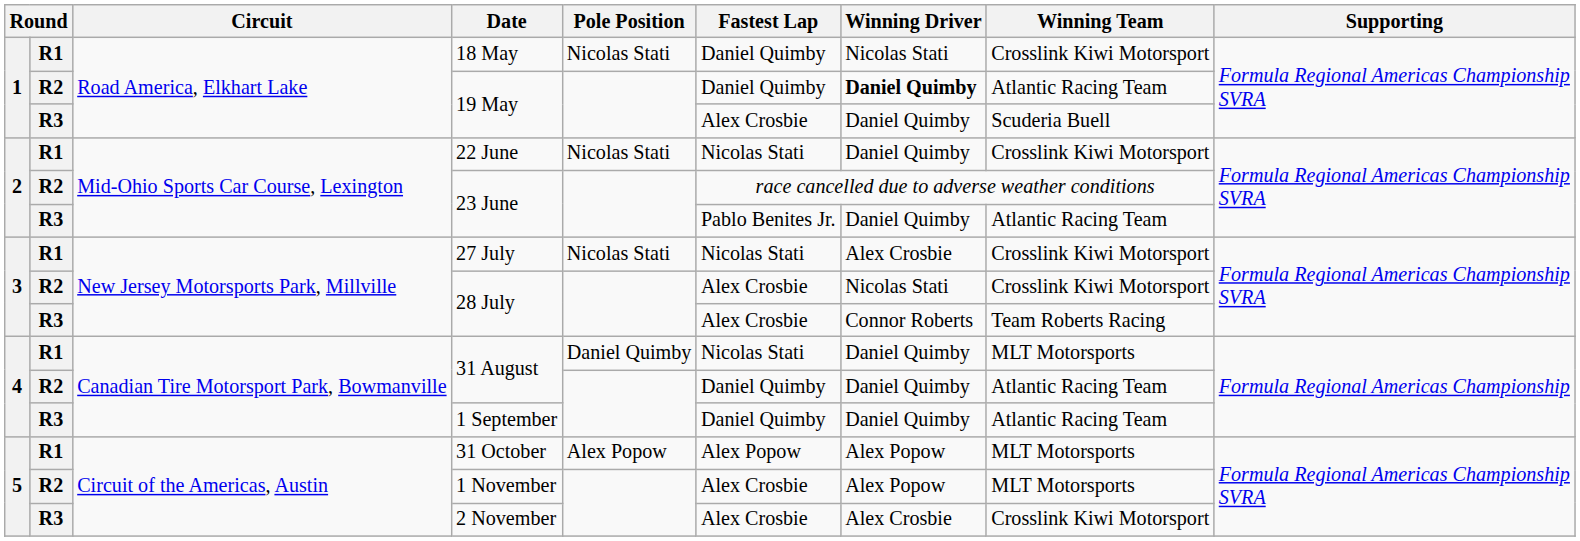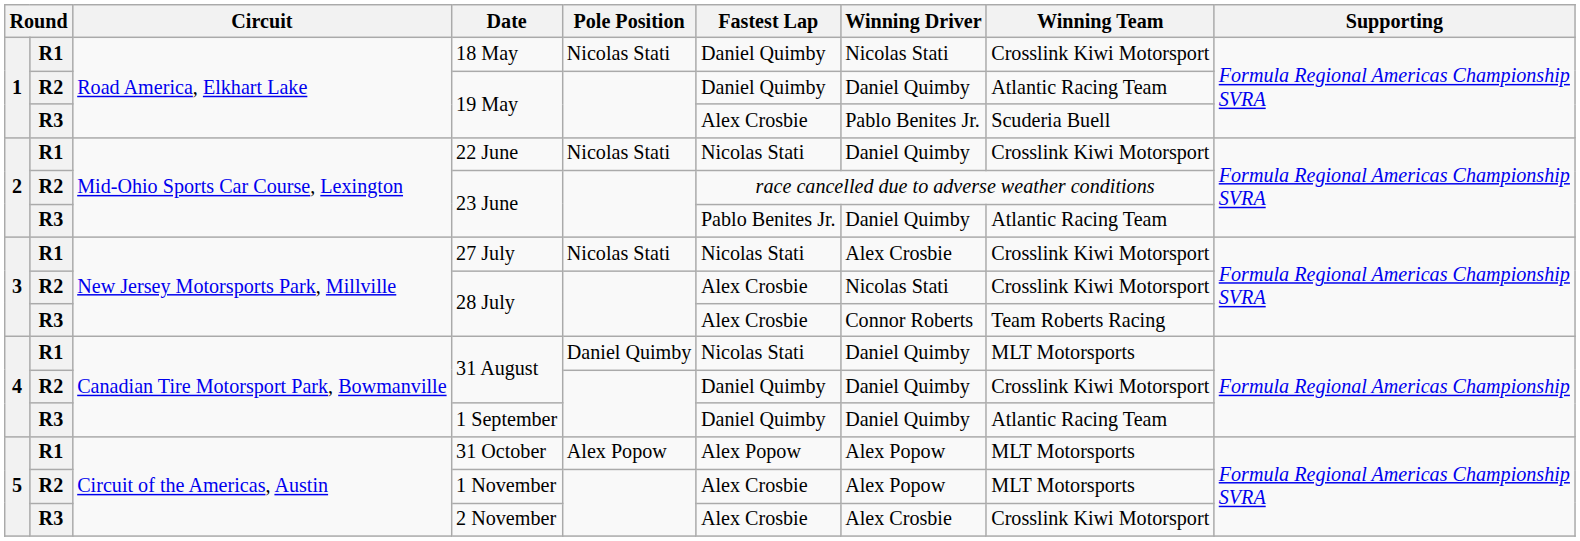 <table class="wikitable" style="font-size:85%;">
 <tr>
 <th colspan=2>Round</th>
 <th>Circuit</th>
 <th>Date</th>
 <th>Pole Position</th>
 <th>Fastest Lap</th>
 <th>Winning Driver</th>
 <th>Winning Team</th>
 <th>Supporting</th>
 </tr>
 <tr>
 <th rowspan=3>1</th>
 <th>R1</th>
 <td rowspan=3 nowrap> <a href='#'>Road America</a>, <a href='#'>Elkhart Lake</a></td>
 <td>18 May</td>
 <td nowrap> Nicolas Stati</td>
 <td> Daniel Quimby</td>
 <td nowrap> Nicolas Stati</td>
 <td nowrap> Crosslink Kiwi Motorsport</td>
 <td rowspan=3 nowrap><em><a href='#'>Formula Regional Americas Championship</a><br><a href='#'>SVRA</a></em></td>
 </tr>
 <tr>
 <th>R2</th>
 <td rowspan=2>19 May</td>
 <td rowspan=2></td>
 <td> Daniel Quimby</td>
-<td><strong> Daniel Quimby</strong></td>
+<td> Daniel Quimby</td>
 <td> Atlantic Racing Team</td>
 </tr>
 <tr>
 <th>R3</th>
 <td> Alex Crosbie</td>
-<td nowrap> Daniel Quimby</td>
+<td nowrap> Pablo Benites Jr.</td>
 <td> Scuderia Buell</td>
 </tr>
 <tr>
 <th rowspan=3>2</th>
 <th>R1</th>
 <td rowspan=3> <a href='#'>Mid-Ohio Sports Car Course</a>, <a href='#'>Lexington</a></td>
 <td>22 June</td>
 <td> Nicolas Stati</td>
 <td> Nicolas Stati</td>
 <td> Daniel Quimby</td>
 <td> Crosslink Kiwi Motorsport</td>
 <td rowspan=3><em><a href='#'>Formula Regional Americas Championship</a><br><a href='#'>SVRA</a></em></td>
 </tr>
 <tr>
 <th>R2</th>
 <td rowspan=2>23 June</td>
 <td rowspan=2></td>
 <td colspan=3 align="center"><em>race cancelled due to adverse weather conditions</em></td>
 </tr>
 <tr>
 <th>R3</th>
 <td nowrap> Pablo Benites Jr.</td>
 <td> Daniel Quimby</td>
 <td> Atlantic Racing Team</td>
 </tr>
 <tr>
 <th rowspan=3>3</th>
 <th>R1</th>
 <td rowspan=3> <a href='#'>New Jersey Motorsports Park</a>, <a href='#'>Millville</a></td>
 <td>27 July</td>
 <td> Nicolas Stati</td>
 <td> Nicolas Stati</td>
 <td> Alex Crosbie</td>
 <td> Crosslink Kiwi Motorsport</td>
 <td rowspan=3><em><a href='#'>Formula Regional Americas Championship</a><br><a href='#'>SVRA</a></em></td>
 </tr>
 <tr>
 <th>R2</th>
 <td rowspan=2>28 July</td>
 <td rowspan=2></td>
 <td> Alex Crosbie</td>
 <td> Nicolas Stati</td>
 <td> Crosslink Kiwi Motorsport</td>
 </tr>
 <tr>
 <th>R3</th>
 <td> Alex Crosbie</td>
 <td nowrap> Connor Roberts</td>
 <td> Team Roberts Racing</td>
 </tr>
 <tr>
 <th rowspan=3>4</th>
 <th>R1</th>
 <td rowspan=3 nowrap> <a href='#'>Canadian Tire Motorsport Park</a>, <a href='#'>Bowmanville</a></td>
 <td rowspan=2>31 August</td>
 <td nowrap> Daniel Quimby</td>
 <td> Nicolas Stati</td>
 <td> Daniel Quimby</td>
 <td> MLT Motorsports</td>
 <td rowspan=3><em><a href='#'>Formula Regional Americas Championship</a></em></td>
 </tr>
 <tr>
 <th>R2</th>
 <td rowspan=2></td>
 <td nowrap> Daniel Quimby</td>
 <td nowrap> Daniel Quimby</td>
-<td> Atlantic Racing Team</td>
+<td> Crosslink Kiwi Motorsport</td>
 </tr>
 <tr>
 <th>R3</th>
 <td nowrap>1 September</td>
 <td> Daniel Quimby</td>
 <td> Daniel Quimby</td>
 <td nowrap> Atlantic Racing Team</td>
 </tr>
 <tr>
 <th rowspan=3>5</th>
 <th>R1</th>
 <td rowspan=3> <a href='#'>Circuit of the Americas</a>, <a href='#'>Austin</a></td>
 <td>31 October</td>
 <td> Alex Popow</td>
 <td> Alex Popow</td>
 <td> Alex Popow</td>
 <td> MLT Motorsports</td>
 <td rowspan=3><em><a href='#'>Formula Regional Americas Championship</a><br><a href='#'>SVRA</a></em></td>
 </tr>
 <tr>
 <th>R2</th>
 <td>1 November</td>
 <td rowspan=2></td>
 <td> Alex Crosbie</td>
 <td> Alex Popow</td>
 <td> MLT Motorsports</td>
 </tr>
 <tr>
 <th>R3</th>
 <td>2 November</td>
 <td> Alex Crosbie</td>
 <td> Alex Crosbie</td>
 <td> Crosslink Kiwi Motorsport</td>
 </tr>
 </table>
